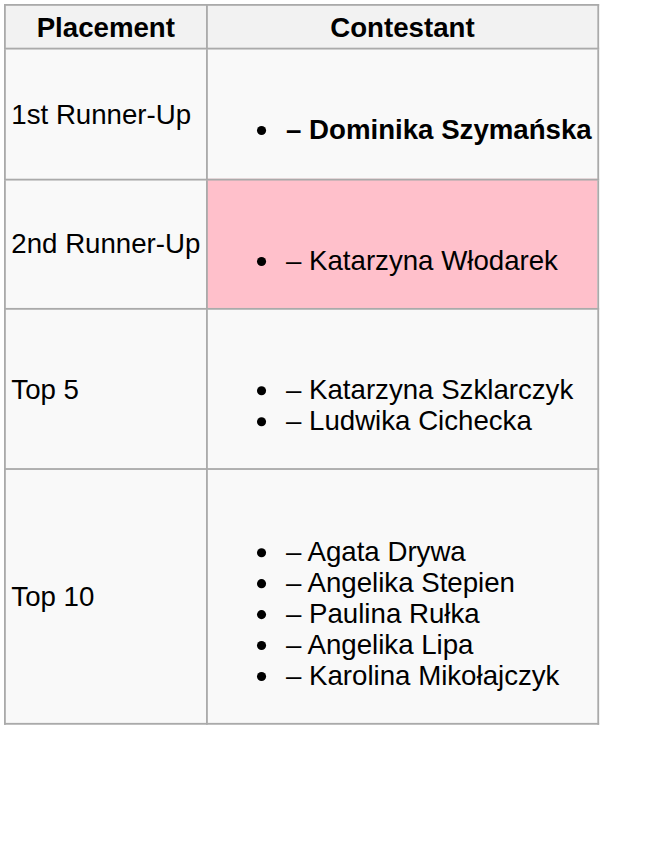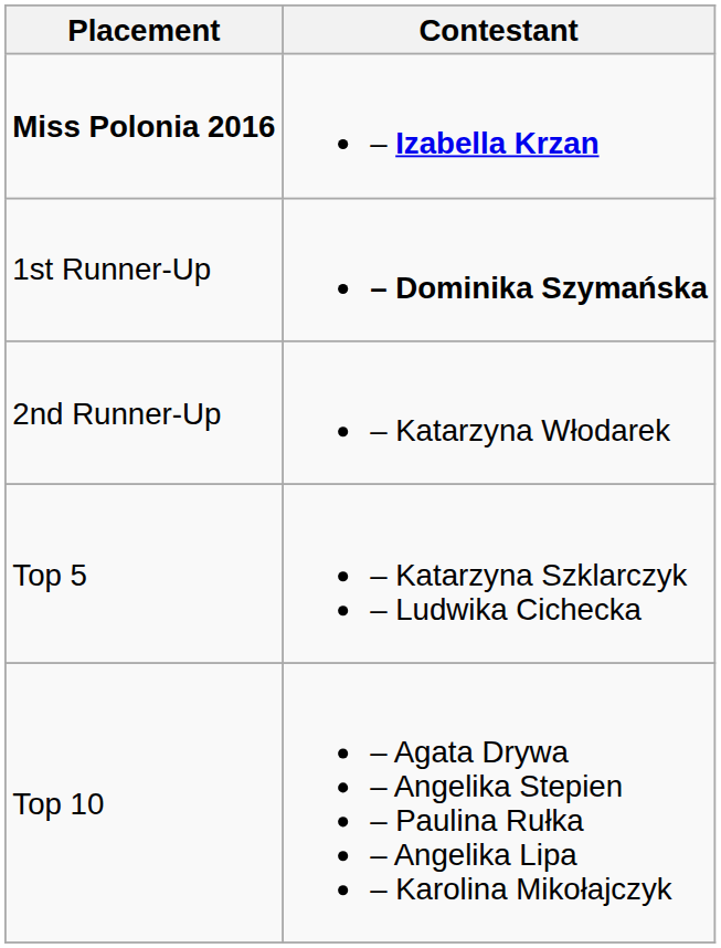 <table class="wikitable sortable" style="font-size: 95%;">
 <tr>
 <th>Placement</th>
 <th>Contestant</th>
+</tr>
+<tr>
+<td><strong>Miss Polonia 2016</strong></td>
+<td><br><ul><li><strong></strong> – <strong><a href='#'>Izabella Krzan</a></strong></li></ul></td>
 </tr>
 <tr>
 <td>1st Runner-Up</td>
 <td><strong><br><ul><li> – Dominika Szymańska</li></ul></strong></td>
 </tr>
 <tr>
 <td>2nd Runner-Up</td>
-<td style="background: pink;"><br><ul><li> – Katarzyna Włodarek</li></ul></td>
+<td><br><ul><li> – Katarzyna Włodarek</li></ul></td>
 </tr>
 <tr>
 <td>Top 5</td>
 <td><br><ul><li> – Katarzyna Szklarczyk</li><li> – Ludwika Cichecka</li></ul></td>
 </tr>
 <tr>
 <td>Top 10</td>
 <td><br><ul><li> – Agata Drywa</li><li> – Angelika Stepien</li><li> – Paulina Rułka</li><li> – Angelika Lipa</li><li> – Karolina Mikołajczyk</li></ul></td>
 </tr>
 </table>
